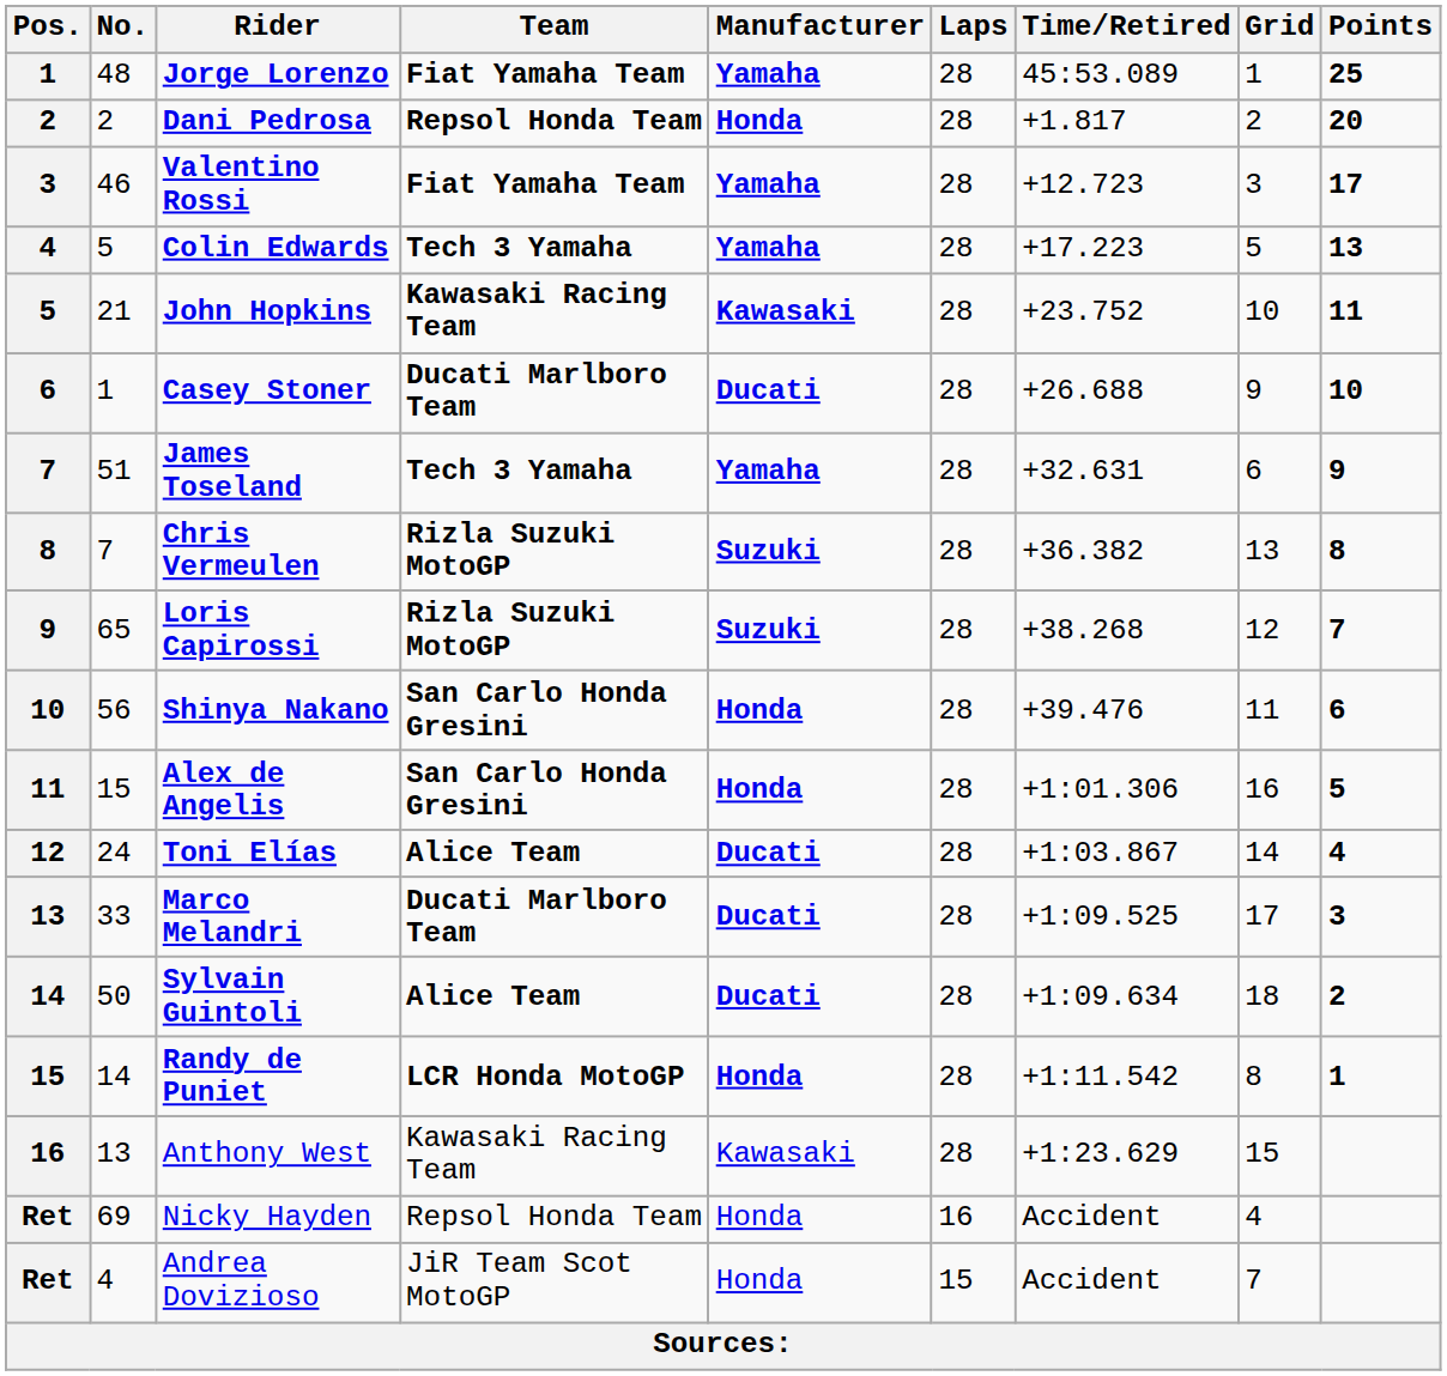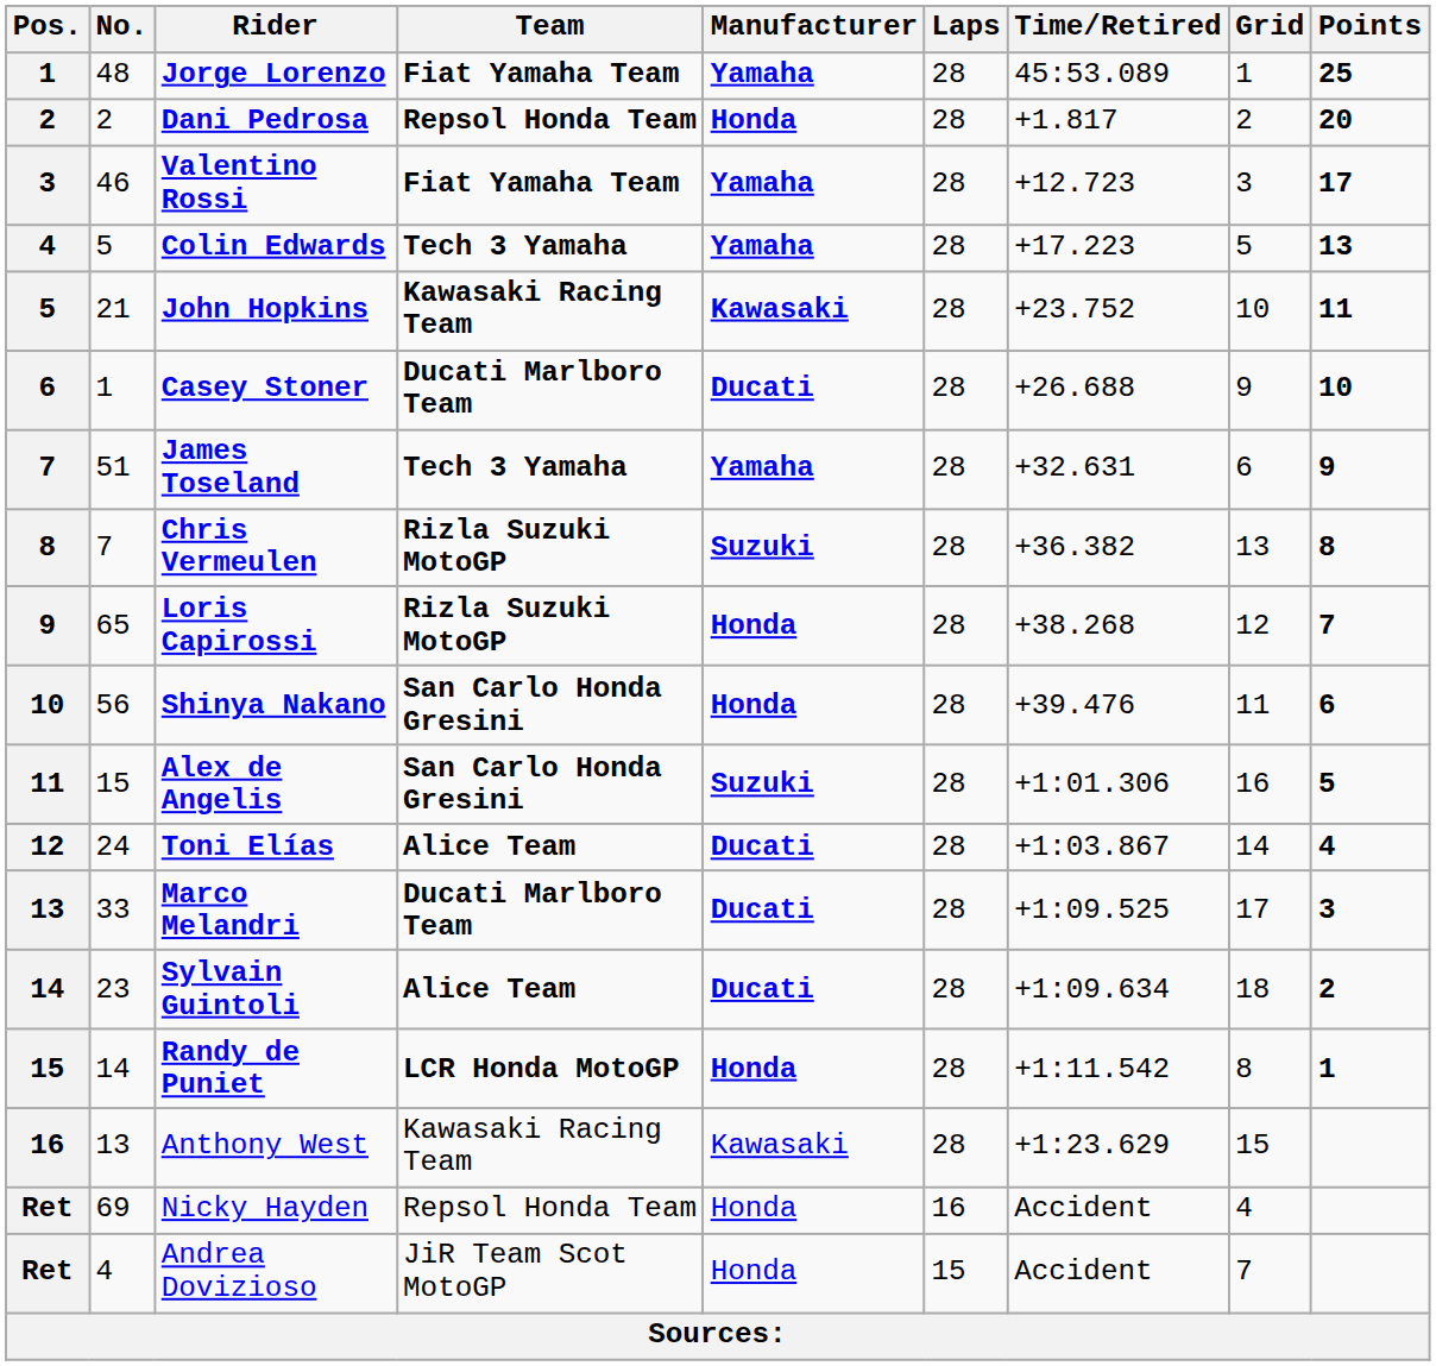 <table class="wikitable" style="font-size: 95%;">
 <tr>
 <th>Pos.</th>
 <th>No.</th>
 <th>Rider</th>
 <th>Team</th>
 <th>Manufacturer</th>
 <th>Laps</th>
 <th>Time/Retired</th>
 <th>Grid</th>
 <th>Points</th>
 </tr>
 <tr>
 <th>1</th>
 <td>48</td>
 <td> <strong><a href='#'>Jorge Lorenzo</a></strong></td>
 <td><strong>Fiat Yamaha Team</strong></td>
 <td><strong><a href='#'>Yamaha</a></strong></td>
 <td>28</td>
 <td>45:53.089</td>
 <td>1</td>
 <td><strong>25</strong></td>
 </tr>
 <tr>
 <th>2</th>
 <td>2</td>
 <td> <strong><a href='#'>Dani Pedrosa</a></strong></td>
 <td><strong>Repsol Honda Team</strong></td>
 <td><strong><a href='#'>Honda</a></strong></td>
 <td>28</td>
 <td>+1.817</td>
 <td>2</td>
 <td><strong>20</strong></td>
 </tr>
 <tr>
 <th>3</th>
 <td>46</td>
 <td> <strong><a href='#'>Valentino Rossi</a></strong></td>
 <td><strong>Fiat Yamaha Team</strong></td>
 <td><strong><a href='#'>Yamaha</a></strong></td>
 <td>28</td>
 <td>+12.723</td>
 <td>3</td>
 <td><strong>17</strong></td>
 </tr>
 <tr>
 <th>4</th>
 <td>5</td>
 <td> <strong><a href='#'>Colin Edwards</a></strong></td>
 <td><strong>Tech 3 Yamaha</strong></td>
 <td><strong><a href='#'>Yamaha</a></strong></td>
 <td>28</td>
 <td>+17.223</td>
 <td>5</td>
 <td><strong>13</strong></td>
 </tr>
 <tr>
 <th>5</th>
 <td>21</td>
 <td> <strong><a href='#'>John Hopkins</a></strong></td>
 <td><strong>Kawasaki Racing Team</strong></td>
 <td><strong><a href='#'>Kawasaki</a></strong></td>
 <td>28</td>
 <td>+23.752</td>
 <td>10</td>
 <td><strong>11</strong></td>
 </tr>
 <tr>
 <th>6</th>
 <td>1</td>
 <td> <strong><a href='#'>Casey Stoner</a></strong></td>
 <td><strong>Ducati Marlboro Team</strong></td>
 <td><strong><a href='#'>Ducati</a></strong></td>
 <td>28</td>
 <td>+26.688</td>
 <td>9</td>
 <td><strong>10</strong></td>
 </tr>
 <tr>
 <th>7</th>
 <td>51</td>
 <td> <strong><a href='#'>James Toseland</a></strong></td>
 <td><strong>Tech 3 Yamaha</strong></td>
 <td><strong><a href='#'>Yamaha</a></strong></td>
 <td>28</td>
 <td>+32.631</td>
 <td>6</td>
 <td><strong>9</strong></td>
 </tr>
 <tr>
 <th>8</th>
 <td>7</td>
 <td> <strong><a href='#'>Chris Vermeulen</a></strong></td>
 <td><strong>Rizla Suzuki MotoGP</strong></td>
 <td><strong><a href='#'>Suzuki</a></strong></td>
 <td>28</td>
 <td>+36.382</td>
 <td>13</td>
 <td><strong>8</strong></td>
 </tr>
 <tr>
 <th>9</th>
 <td>65</td>
 <td> <strong><a href='#'>Loris Capirossi</a></strong></td>
 <td><strong>Rizla Suzuki MotoGP</strong></td>
-<td><strong><a href='#'>Suzuki</a></strong></td>
+<td><strong><a href='#'>Honda</a></strong></td>
 <td>28</td>
 <td>+38.268</td>
 <td>12</td>
 <td><strong>7</strong></td>
 </tr>
 <tr>
 <th>10</th>
 <td>56</td>
 <td> <strong><a href='#'>Shinya Nakano</a></strong></td>
 <td><strong>San Carlo Honda Gresini</strong></td>
 <td><strong><a href='#'>Honda</a></strong></td>
 <td>28</td>
 <td>+39.476</td>
 <td>11</td>
 <td><strong>6</strong></td>
 </tr>
 <tr>
 <th>11</th>
 <td>15</td>
 <td> <strong><a href='#'>Alex de Angelis</a></strong></td>
 <td><strong>San Carlo Honda Gresini</strong></td>
-<td><strong><a href='#'>Honda</a></strong></td>
+<td><strong><a href='#'>Suzuki</a></strong></td>
 <td>28</td>
 <td>+1:01.306</td>
 <td>16</td>
 <td><strong>5</strong></td>
 </tr>
 <tr>
 <th>12</th>
 <td>24</td>
 <td> <strong><a href='#'>Toni Elías</a></strong></td>
 <td><strong>Alice Team</strong></td>
 <td><strong><a href='#'>Ducati</a></strong></td>
 <td>28</td>
 <td>+1:03.867</td>
 <td>14</td>
 <td><strong>4</strong></td>
 </tr>
 <tr>
 <th>13</th>
 <td>33</td>
 <td> <strong><a href='#'>Marco Melandri</a></strong></td>
 <td><strong>Ducati Marlboro Team</strong></td>
 <td><strong><a href='#'>Ducati</a></strong></td>
 <td>28</td>
 <td>+1:09.525</td>
 <td>17</td>
 <td><strong>3</strong></td>
 </tr>
 <tr>
 <th>14</th>
-<td>50</td>
+<td>23</td>
 <td> <strong><a href='#'>Sylvain Guintoli</a></strong></td>
 <td><strong>Alice Team</strong></td>
 <td><strong><a href='#'>Ducati</a></strong></td>
 <td>28</td>
 <td>+1:09.634</td>
 <td>18</td>
 <td><strong>2</strong></td>
 </tr>
 <tr>
 <th>15</th>
 <td>14</td>
 <td> <strong><a href='#'>Randy de Puniet</a></strong></td>
 <td><strong>LCR Honda MotoGP</strong></td>
 <td><strong><a href='#'>Honda</a></strong></td>
 <td>28</td>
 <td>+1:11.542</td>
 <td>8</td>
 <td><strong>1</strong></td>
 </tr>
 <tr>
 <th>16</th>
 <td>13</td>
 <td> <a href='#'>Anthony West</a></td>
 <td>Kawasaki Racing Team</td>
 <td><a href='#'>Kawasaki</a></td>
 <td>28</td>
 <td>+1:23.629</td>
 <td>15</td>
 <td></td>
 </tr>
 <tr>
 <th>Ret</th>
 <td>69</td>
 <td> <a href='#'>Nicky Hayden</a></td>
 <td>Repsol Honda Team</td>
 <td><a href='#'>Honda</a></td>
 <td>16</td>
 <td>Accident</td>
 <td>4</td>
 <td></td>
 </tr>
 <tr>
 <th>Ret</th>
 <td>4</td>
 <td> <a href='#'>Andrea Dovizioso</a></td>
 <td>JiR Team Scot MotoGP</td>
 <td><a href='#'>Honda</a></td>
 <td>15</td>
 <td>Accident</td>
 <td>7</td>
 <td></td>
 </tr>
 <tr>
 <th colspan=9>Sources: </th>
 </tr>
 </table>
